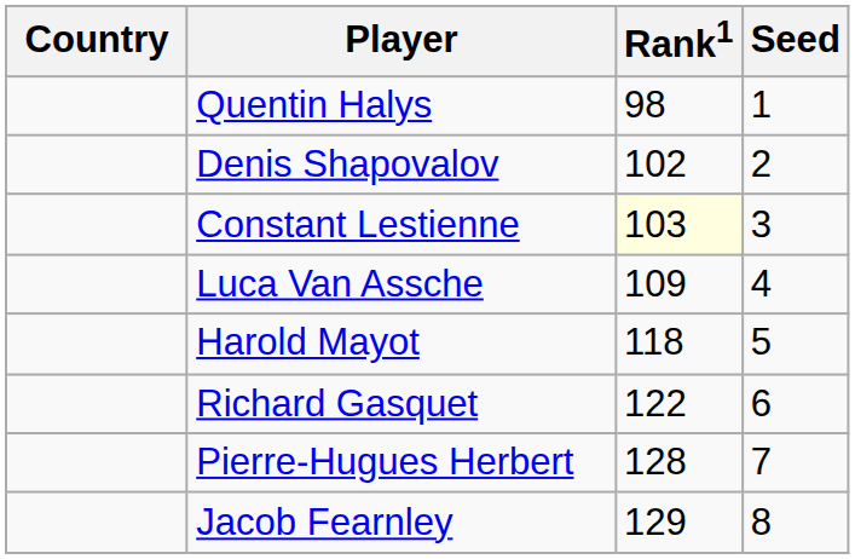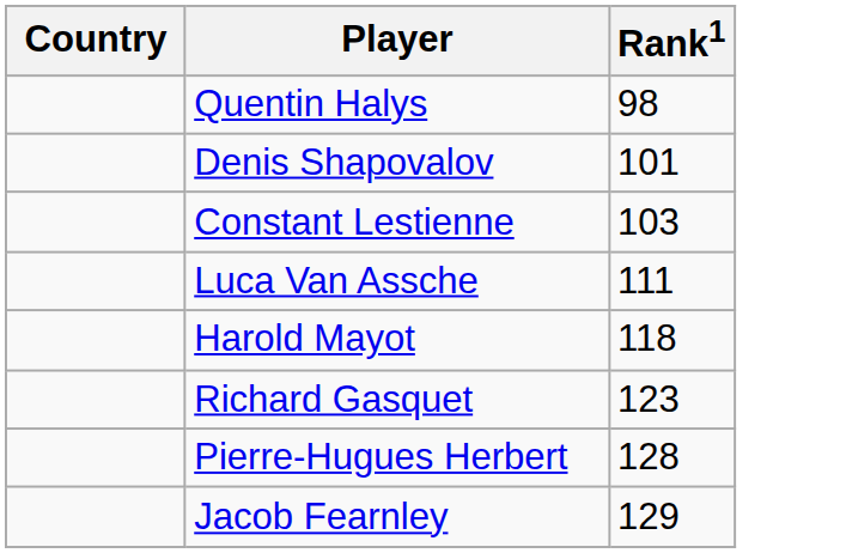 <table class="sortable wikitable">
 <tr>
 <th width="70">Country</th>
 <th width="175">Player</th>
 <th>Rank<sup>1</sup></th>
-<th>Seed</th>
 </tr>
 <tr>
 <td></td>
 <td><a href='#'>Quentin Halys</a></td>
 <td>98</td>
-<td>1</td>
 </tr>
 <tr>
 <td></td>
 <td><a href='#'>Denis Shapovalov</a></td>
-<td>102</td>
-<td>2</td>
+<td>101</td>
 </tr>
 <tr>
 <td></td>
 <td><a href='#'>Constant Lestienne</a></td>
-<td style="background: lightyellow;">103</td>
-<td>3</td>
+<td>103</td>
 </tr>
 <tr>
 <td></td>
 <td><a href='#'>Luca Van Assche</a></td>
-<td>109</td>
-<td>4</td>
+<td>111</td>
 </tr>
 <tr>
 <td></td>
 <td><a href='#'>Harold Mayot</a></td>
 <td>118</td>
-<td>5</td>
 </tr>
 <tr>
 <td></td>
 <td><a href='#'>Richard Gasquet</a></td>
-<td>122</td>
-<td>6</td>
+<td>123</td>
 </tr>
 <tr>
 <td></td>
 <td><a href='#'>Pierre-Hugues Herbert</a></td>
 <td>128</td>
-<td>7</td>
 </tr>
 <tr>
 <td></td>
 <td><a href='#'>Jacob Fearnley</a></td>
 <td>129</td>
-<td>8</td>
 </tr>
 </table>
